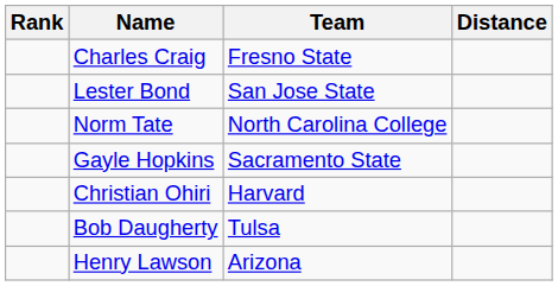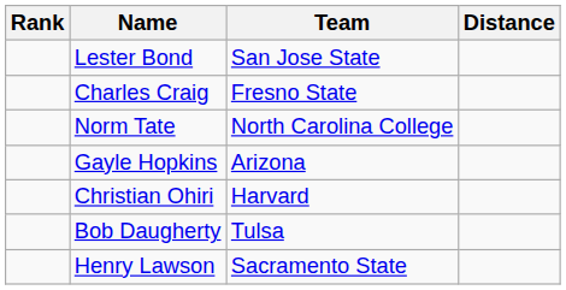 <table class="wikitable sortable" style="text-align:center">
 <tr>
 <th>Rank</th>
 <th>Name</th>
 <th>Team</th>
 <th>Distance</th>
 </tr>
 <tr>
 <td></td>
-<td align=left><a href='#'>Charles Craig</a></td>
-<td align=left><a href='#'>Fresno State</a></td>
+<td align=left><a href='#'>Lester Bond</a></td>
+<td align="left"><a href='#'>San Jose State</a></td>
 <td></td>
 </tr>
 <tr>
 <td></td>
-<td align=left><a href='#'>Lester Bond</a></td>
-<td align="left"><a href='#'>San Jose State</a></td>
+<td align=left><a href='#'>Charles Craig</a></td>
+<td align=left><a href='#'>Fresno State</a></td>
 <td></td>
 </tr>
 <tr>
 <td></td>
 <td align=left><a href='#'>Norm Tate</a></td>
 <td align=left><a href='#'>North Carolina College</a></td>
 <td></td>
 </tr>
 <tr>
 <td></td>
 <td align=left><a href='#'>Gayle Hopkins</a></td>
-<td align="left"><a href='#'>Sacramento State</a></td>
+<td align=left><a href='#'>Arizona</a></td>
 <td></td>
 </tr>
 <tr>
 <td></td>
 <td align=left><a href='#'>Christian Ohiri</a> </td>
 <td align=left><a href='#'>Harvard</a></td>
 <td></td>
 </tr>
 <tr>
 <td></td>
 <td align=left><a href='#'>Bob Daugherty</a></td>
 <td align="left"><a href='#'>Tulsa</a></td>
 <td></td>
 </tr>
 <tr>
 <td></td>
 <td align=left><a href='#'>Henry Lawson</a></td>
-<td align=left><a href='#'>Arizona</a></td>
+<td align="left"><a href='#'>Sacramento State</a></td>
 <td></td>
 </tr>
 </table>
